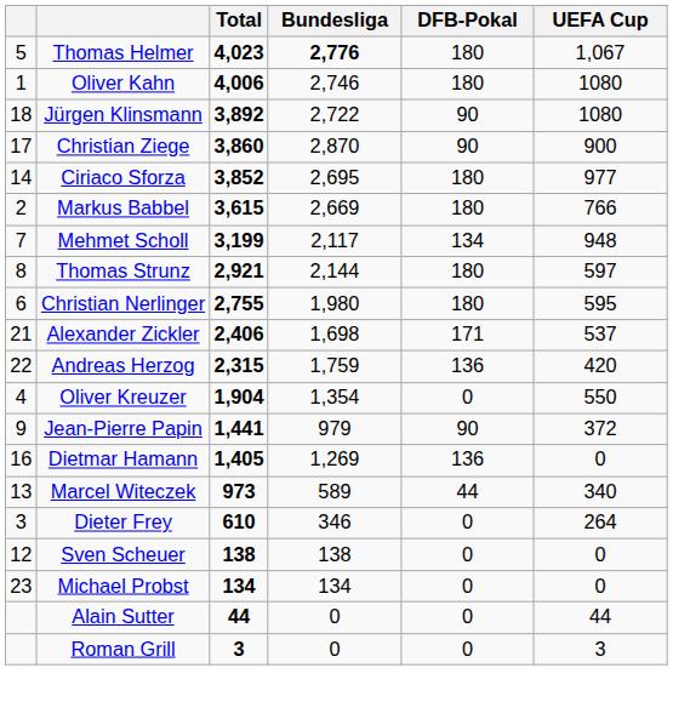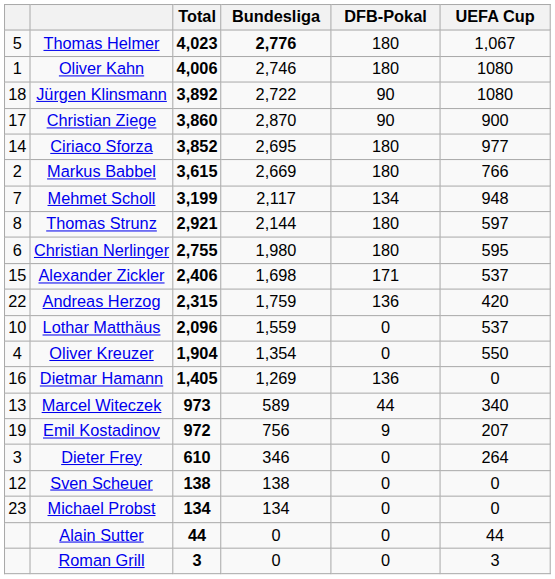 <table class="wikitable" style="text-align: center">
 <tr>
 <th></th>
 <th></th>
 <th>Total</th>
 <th style="width:100px;">Bundesliga</th>
 <th style="width:100px;">DFB-Pokal</th>
 <th style="width:100px;">UEFA Cup</th>
 </tr>
 <tr>
 <td>5</td>
 <td><a href='#'>Thomas Helmer</a></td>
 <td><strong>4,023</strong></td>
 <td><strong>2,776</strong></td>
 <td>180</td>
 <td>1,067</td>
 </tr>
 <tr>
 <td>1</td>
 <td><a href='#'>Oliver Kahn</a></td>
 <td><strong>4,006</strong></td>
 <td>2,746</td>
 <td>180</td>
 <td>1080</td>
 </tr>
 <tr>
 <td>18</td>
 <td><a href='#'>Jürgen Klinsmann</a></td>
 <td><strong>3,892</strong></td>
 <td>2,722</td>
 <td>90</td>
 <td>1080</td>
 </tr>
 <tr>
 <td>17</td>
 <td><a href='#'>Christian Ziege</a></td>
 <td><strong>3,860</strong></td>
 <td>2,870</td>
 <td>90</td>
 <td>900</td>
 </tr>
 <tr>
 <td>14</td>
 <td><a href='#'>Ciriaco Sforza</a></td>
 <td><strong>3,852</strong></td>
 <td>2,695</td>
 <td>180</td>
 <td>977</td>
 </tr>
 <tr>
 <td>2</td>
 <td><a href='#'>Markus Babbel</a></td>
 <td><strong>3,615</strong></td>
 <td>2,669</td>
 <td>180</td>
 <td>766</td>
 </tr>
 <tr>
 <td>7</td>
 <td><a href='#'>Mehmet Scholl</a></td>
 <td><strong>3,199</strong></td>
 <td>2,117</td>
 <td>134</td>
 <td>948</td>
 </tr>
 <tr>
 <td>8</td>
 <td><a href='#'>Thomas Strunz</a></td>
 <td><strong>2,921</strong></td>
 <td>2,144</td>
 <td>180</td>
 <td>597</td>
 </tr>
 <tr>
 <td>6</td>
 <td><a href='#'>Christian Nerlinger</a></td>
 <td><strong>2,755</strong></td>
 <td>1,980</td>
 <td>180</td>
 <td>595</td>
 </tr>
 <tr>
-<td>21</td>
+<td>15</td>
 <td><a href='#'>Alexander Zickler</a></td>
 <td><strong>2,406</strong></td>
 <td>1,698</td>
 <td>171</td>
 <td>537</td>
 </tr>
 <tr>
 <td>22</td>
 <td><a href='#'>Andreas Herzog</a></td>
 <td><strong>2,315</strong></td>
 <td>1,759</td>
 <td>136</td>
 <td>420</td>
 </tr>
 <tr>
+<td>10</td>
+<td><a href='#'>Lothar Matthäus</a></td>
+<td><strong>2,096</strong></td>
+<td>1,559</td>
+<td>0</td>
+<td>537</td>
+</tr>
+<tr>
 <td>4</td>
 <td><a href='#'>Oliver Kreuzer</a></td>
 <td><strong>1,904</strong></td>
 <td>1,354</td>
 <td>0</td>
 <td>550</td>
-</tr>
-<tr>
-<td>9</td>
-<td><a href='#'>Jean-Pierre Papin</a></td>
-<td><strong>1,441</strong></td>
-<td>979</td>
-<td>90</td>
-<td>372</td>
 </tr>
 <tr>
 <td>16</td>
 <td><a href='#'>Dietmar Hamann</a></td>
 <td><strong>1,405</strong></td>
 <td>1,269</td>
 <td>136</td>
 <td>0</td>
 </tr>
 <tr>
 <td>13</td>
 <td><a href='#'>Marcel Witeczek</a></td>
 <td><strong>973</strong></td>
 <td>589</td>
 <td>44</td>
 <td>340</td>
+</tr>
+<tr>
+<td>19</td>
+<td><a href='#'>Emil Kostadinov</a></td>
+<td><strong>972</strong></td>
+<td>756</td>
+<td>9</td>
+<td>207</td>
 </tr>
 <tr>
 <td>3</td>
 <td><a href='#'>Dieter Frey</a></td>
 <td><strong>610</strong></td>
 <td>346</td>
 <td>0</td>
 <td>264</td>
 </tr>
 <tr>
 <td>12</td>
 <td><a href='#'>Sven Scheuer</a></td>
 <td><strong>138</strong></td>
 <td>138</td>
 <td>0</td>
 <td>0</td>
 </tr>
 <tr>
 <td>23</td>
 <td><a href='#'>Michael Probst</a></td>
 <td><strong>134</strong></td>
 <td>134</td>
 <td>0</td>
 <td>0</td>
 </tr>
 <tr>
 <td></td>
 <td><a href='#'>Alain Sutter</a></td>
 <td><strong>44</strong></td>
 <td>0</td>
 <td>0</td>
 <td>44</td>
 </tr>
 <tr>
 <td></td>
 <td><a href='#'>Roman Grill</a></td>
 <td><strong>3</strong></td>
 <td>0</td>
 <td>0</td>
 <td>3</td>
 </tr>
 </table>
